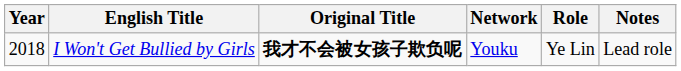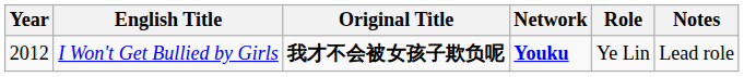 <table class="wikitable">
 <tr>
 <th>Year</th>
 <th>English Title</th>
 <th>Original Title</th>
 <th>Network</th>
 <th>Role</th>
 <th>Notes</th>
 </tr>
 <tr>
-<td>2018</td>
+<td>2012</td>
 <td><em><a href='#'>I Won't Get Bullied by Girls</a> </em></td>
 <td><strong>我才不会被女孩子欺负呢</strong></td>
-<td><a href='#'>Youku</a></td>
+<td><strong><a href='#'>Youku</a></strong></td>
 <td>Ye Lin</td>
 <td>Lead role</td>
 </tr>
 </table>
